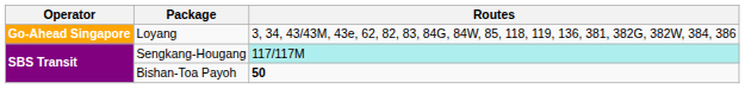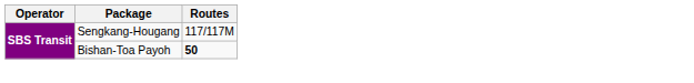 <table class="wikitable" style="font-size:85%; text-align: left">
 <tr>
 <th>Operator</th>
 <th>Package</th>
 <th>Routes</th>
 </tr>
 <tr>
-<td style="background-color:#FFA500; color: white"><strong>Go-Ahead Singapore</strong></td>
-<td>Loyang</td>
-<td>3, 34, 43/43M, 43e, 62, 82, 83, 84G, 84W, 85, 118, 119, 136, 381, 382G, 382W, 384, 386</td>
-</tr>
-<tr>
 <td rowspan=2 style="background-color:#800080; color: white"><strong>SBS Transit</strong></td>
 <td>Sengkang-Hougang</td>
-<td style="background: paleturquoise;">117/117M</td>
+<td>117/117M</td>
 </tr>
 <tr>
 <td>Bishan-Toa Payoh</td>
 <td><strong>50</strong></td>
 </tr>
 </table>
